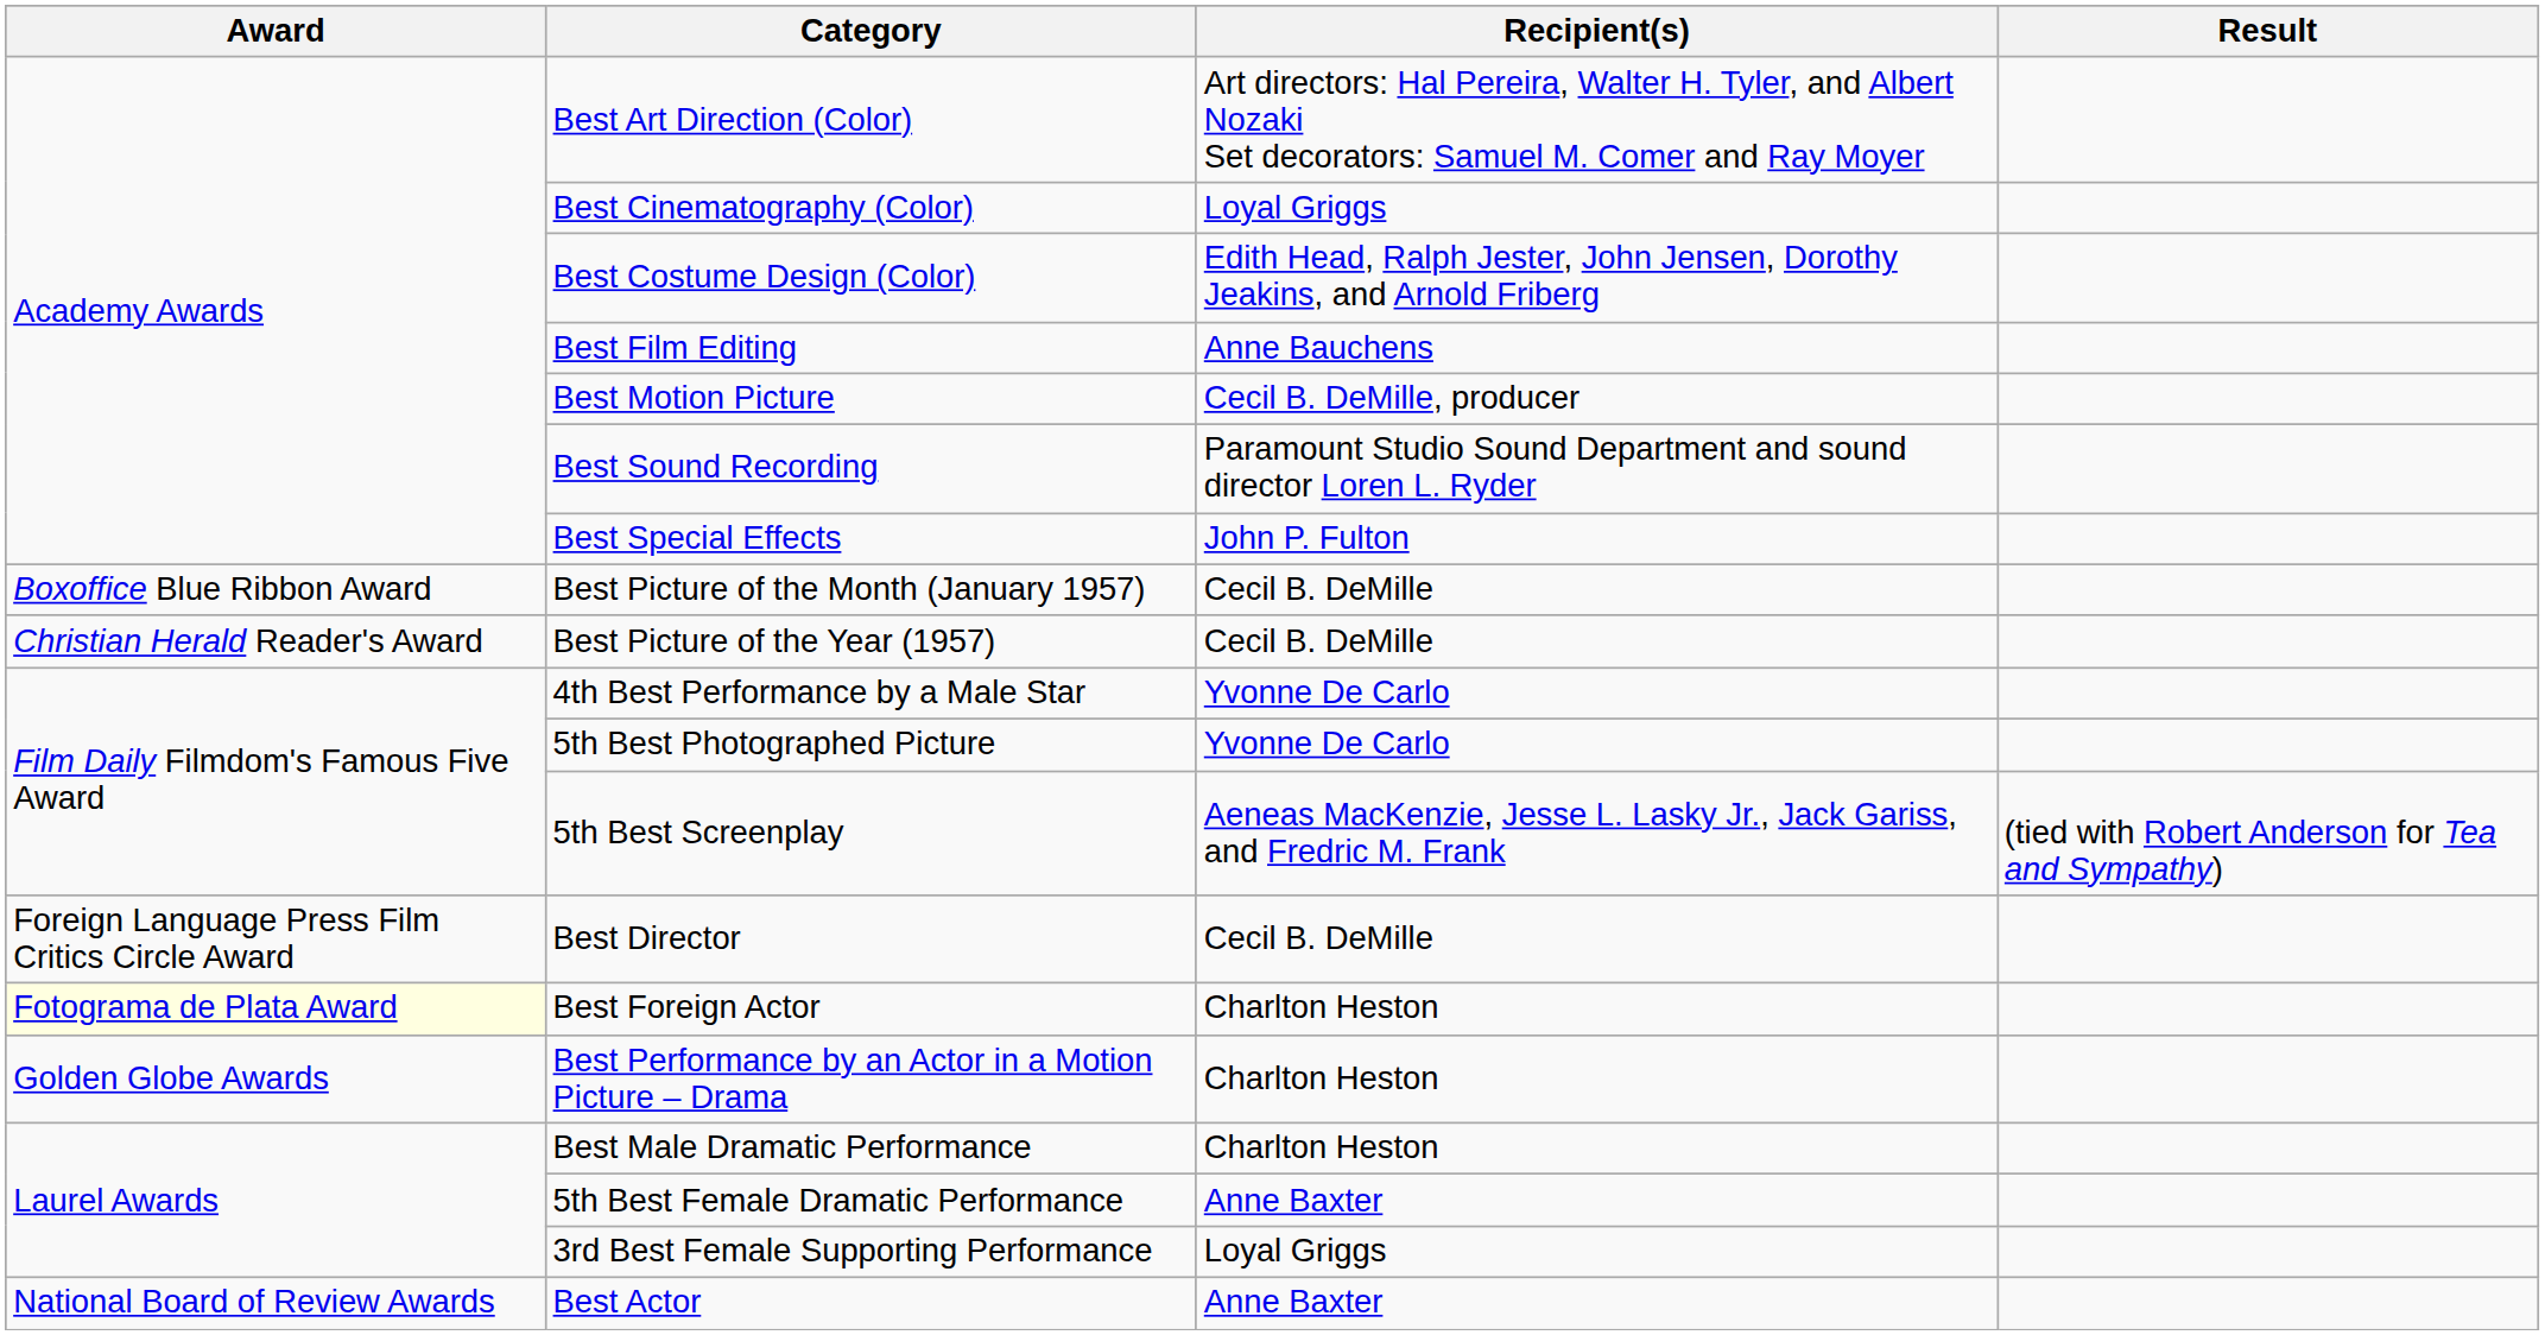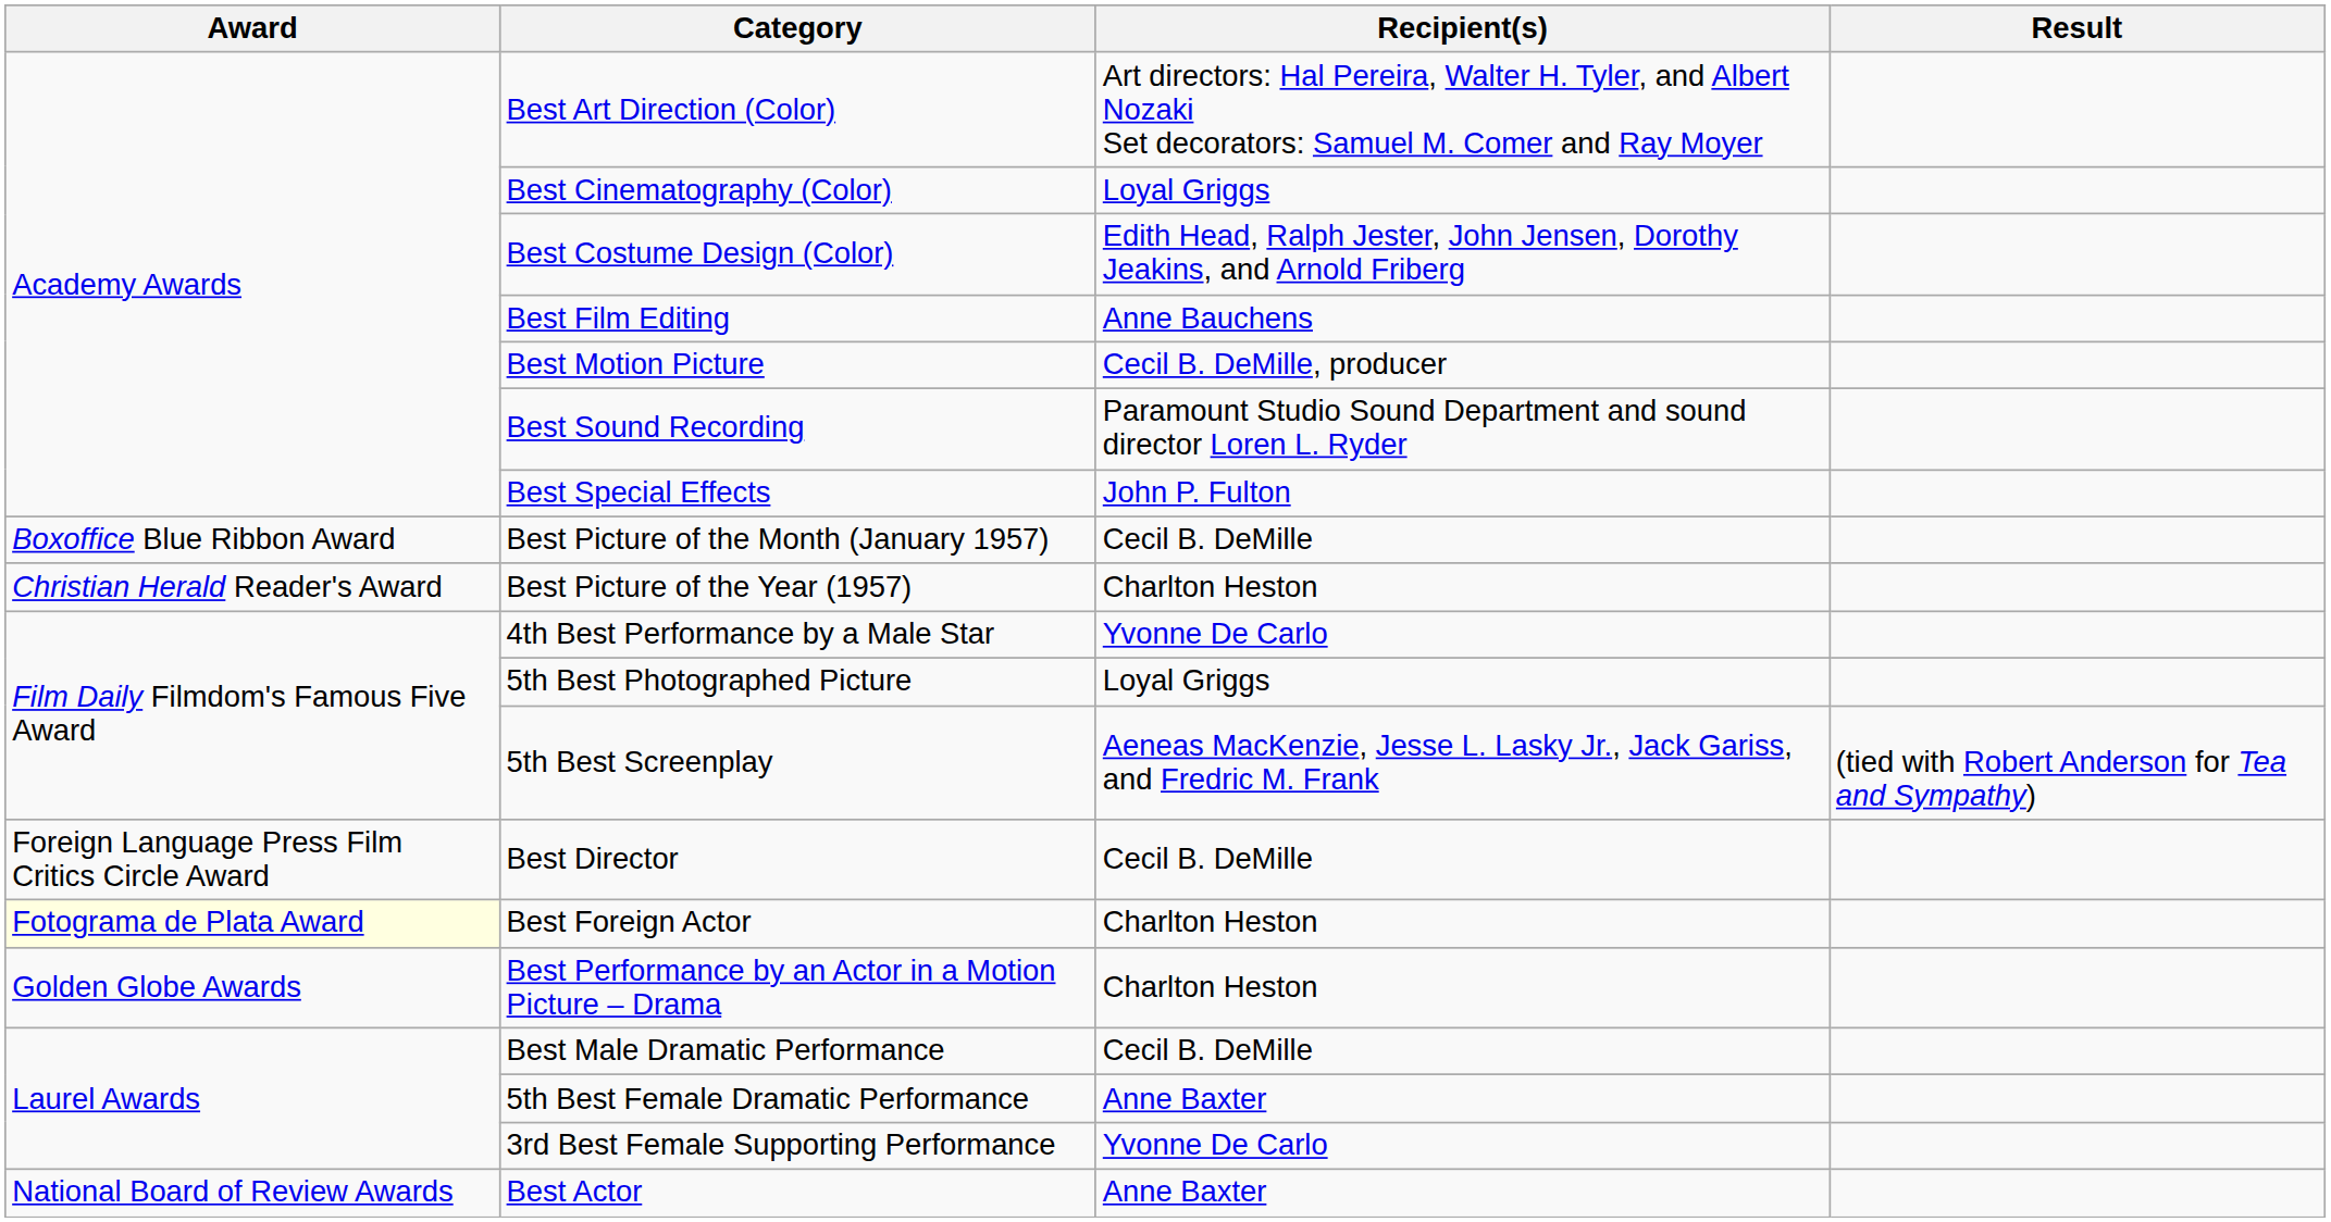 <table class="wikitable">
 <tr>
 <th>Award</th>
 <th>Category</th>
 <th>Recipient(s)</th>
 <th>Result</th>
 </tr>
 <tr>
 <td rowspan="7"><a href='#'>Academy Awards</a></td>
 <td><a href='#'>Best Art Direction (Color)</a></td>
 <td>Art directors: <a href='#'>Hal Pereira</a>, <a href='#'>Walter H. Tyler</a>, and <a href='#'>Albert Nozaki</a><br>Set decorators: <a href='#'>Samuel M. Comer</a> and <a href='#'>Ray Moyer</a></td>
 <td></td>
 </tr>
 <tr>
 <td><a href='#'>Best Cinematography (Color)</a></td>
 <td><a href='#'>Loyal Griggs</a></td>
 <td></td>
 </tr>
 <tr>
 <td><a href='#'>Best Costume Design (Color)</a></td>
 <td><a href='#'>Edith Head</a>, <a href='#'>Ralph Jester</a>, <a href='#'>John Jensen</a>, <a href='#'>Dorothy Jeakins</a>, and <a href='#'>Arnold Friberg</a></td>
 <td></td>
 </tr>
 <tr>
 <td><a href='#'>Best Film Editing</a></td>
 <td><a href='#'>Anne Bauchens</a></td>
 <td></td>
 </tr>
 <tr>
 <td><a href='#'>Best Motion Picture</a></td>
 <td><a href='#'>Cecil B. DeMille</a>, producer</td>
 <td></td>
 </tr>
 <tr>
 <td><a href='#'>Best Sound Recording</a></td>
 <td>Paramount Studio Sound Department and sound director <a href='#'>Loren L. Ryder</a></td>
 <td></td>
 </tr>
 <tr>
 <td><a href='#'>Best Special Effects</a></td>
 <td><a href='#'>John P. Fulton</a></td>
 <td></td>
 </tr>
 <tr>
 <td><em><a href='#'>Boxoffice</a></em> Blue Ribbon Award</td>
 <td>Best Picture of the Month (January 1957)</td>
 <td>Cecil B. DeMille</td>
 <td></td>
 </tr>
 <tr>
 <td><em><a href='#'>Christian Herald</a></em> Reader's Award</td>
 <td>Best Picture of the Year (1957)</td>
-<td>Cecil B. DeMille</td>
+<td>Charlton Heston</td>
 <td></td>
 </tr>
 <tr>
 <td rowspan="3"><em><a href='#'>Film Daily</a></em> Filmdom's Famous Five Award</td>
 <td>4th Best Performance by a Male Star</td>
 <td><a href='#'>Yvonne De Carlo</a></td>
 <td></td>
 </tr>
 <tr>
 <td>5th Best Photographed Picture</td>
-<td><a href='#'>Yvonne De Carlo</a></td>
+<td>Loyal Griggs</td>
 <td></td>
 </tr>
 <tr>
 <td>5th Best Screenplay</td>
 <td><a href='#'>Aeneas MacKenzie</a>, <a href='#'>Jesse L. Lasky Jr.</a>, <a href='#'>Jack Gariss</a>, and <a href='#'>Fredric M. Frank</a></td>
 <td><br>(tied with <a href='#'>Robert Anderson</a> for <em><a href='#'>Tea and Sympathy</a></em>)</td>
 </tr>
 <tr>
 <td>Foreign Language Press Film Critics Circle Award</td>
 <td>Best Director</td>
 <td>Cecil B. DeMille</td>
 <td></td>
 </tr>
 <tr>
 <td style="background: lightyellow;"><a href='#'>Fotograma de Plata Award</a></td>
 <td>Best Foreign Actor</td>
 <td>Charlton Heston</td>
 <td></td>
 </tr>
 <tr>
 <td><a href='#'>Golden Globe Awards</a></td>
 <td><a href='#'>Best Performance by an Actor in a Motion Picture – Drama</a></td>
 <td>Charlton Heston</td>
 <td></td>
 </tr>
 <tr>
 <td rowspan="3"><a href='#'>Laurel Awards</a></td>
 <td>Best Male Dramatic Performance</td>
-<td>Charlton Heston</td>
+<td>Cecil B. DeMille</td>
 <td></td>
 </tr>
 <tr>
 <td>5th Best Female Dramatic Performance</td>
 <td><a href='#'>Anne Baxter</a></td>
 <td></td>
 </tr>
 <tr>
 <td>3rd Best Female Supporting Performance</td>
-<td>Loyal Griggs</td>
+<td><a href='#'>Yvonne De Carlo</a></td>
 <td></td>
 </tr>
 <tr>
 <td><a href='#'>National Board of Review Awards</a></td>
 <td><a href='#'>Best Actor</a></td>
 <td><a href='#'>Anne Baxter</a></td>
 <td></td>
 </tr>
 </table>
